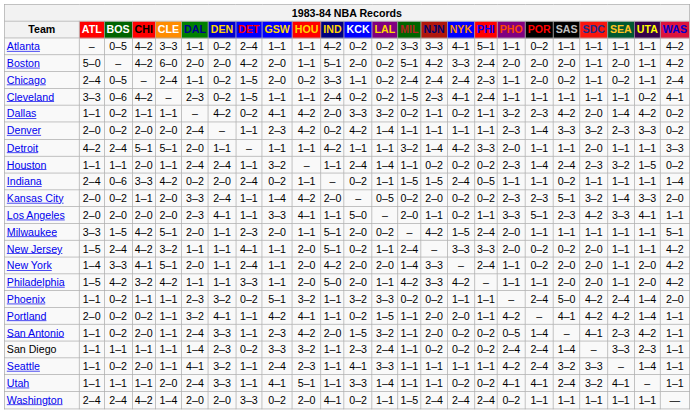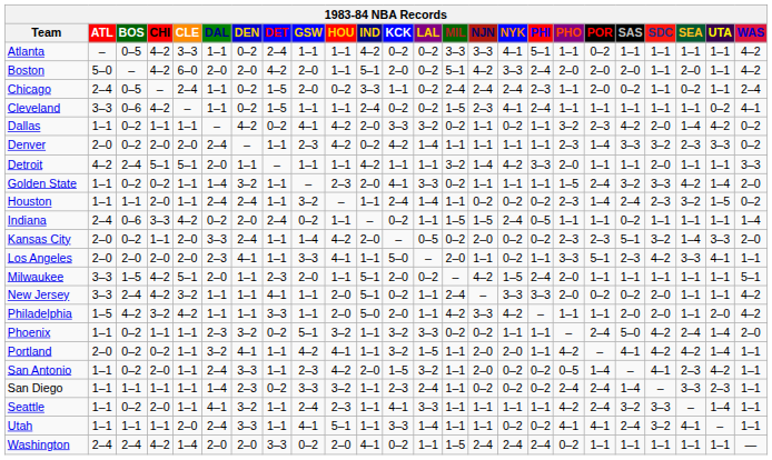 <table class="wikitable" style="font-size:95%; text-align:center;">
 <tr>
 <th colspan=24>1983-84 NBA Records</th>
 </tr>
 <tr>
 <th width=100>Team</th>
 <th style="background:#FF0000;color:#FFFFFF;width=35">ATL</th>
 <th style="background:#006400;color:#FFFFFF;width=35">BOS</th>
 <th style="background:#FF0000;color:#000000;width=35">CHI</th>
 <th style="background:#FF8C00;color:#FFFFFF;width=35">CLE</th>
 <th style="background:#008000;color:#00008B;width=35">DAL</th>
 <th style="background:#0000CD;color:#FFD700;width=35">DEN</th>
 <th style="background:#0000FF;color:#FF0000;width=35">DET</th>
 <th style="background:#0000FF;color:#FFD700;width=35">GSW</th>
 <th style="background:#FF0000;color:#FFD700;width=35">HOU</th>
 <th style="background:#000080;color:#FFD700;width=35">IND</th>
 <th style="background:#0000FF;color:#FFFFFF;width=35">KCK</th>
 <th style="background:#800080;color:#FFD700;width=35">LAL</th>
 <th style="background:#006400;color:#B22222;width=35">MIL</th>
 <th style="background:#B0170C;color:#00056D;width=35">NJN</th>
 <th style="background:#0000FF;color:#FF8C00;width=35">NYK</th>
 <th style="background:#FF0000;color:#0000FF;width=35">PHI</th>
 <th style="background:#800080;color:#FF4500;width=35">PHO</th>
 <th style="background:#000000;color:#FF0000;width=35">POR</th>
 <th style="background:#000000;color:#C0C0C0;width=35">SAS</th>
 <th style="background:#F9160D;color:#1A2E8B;width=35">SDC</th>
 <th style="background:#005831;color:#FFC322;width=35">SEA</th>
 <th style="background:#36004A;color:#FFFF00;width=35">UTA</th>
 <th style="background:#DC143C;color:#0000CD;width=35">WAS</th>
 </tr>
 <tr>
 <td style="text-align:left;"><a href='#'>Atlanta</a></td>
 <td>–</td>
 <td>0–5</td>
 <td>4–2</td>
 <td>3–3</td>
 <td>1–1</td>
 <td>0–2</td>
 <td>2–4</td>
 <td>1–1</td>
 <td>1–1</td>
 <td>4–2</td>
 <td>0–2</td>
 <td>0–2</td>
 <td>3–3</td>
 <td>3–3</td>
 <td>4–1</td>
 <td>5–1</td>
 <td>1–1</td>
 <td>0–2</td>
 <td>1–1</td>
 <td>1–1</td>
 <td>1–1</td>
 <td>1–1</td>
 <td>4–2</td>
 </tr>
 <tr>
 <td style="text-align:left;"><a href='#'>Boston</a></td>
 <td>5–0</td>
 <td>–</td>
 <td>4–2</td>
 <td>6–0</td>
 <td>2–0</td>
 <td>2–0</td>
 <td>4–2</td>
 <td>2–0</td>
 <td>1–1</td>
 <td>5–1</td>
 <td>2–0</td>
 <td>0–2</td>
 <td>5–1</td>
 <td>4–2</td>
 <td>3–3</td>
 <td>2–4</td>
 <td>2–0</td>
 <td>2–0</td>
 <td>2–0</td>
 <td>1–1</td>
 <td>2–0</td>
 <td>1–1</td>
 <td>4–2</td>
 </tr>
 <tr>
 <td style="text-align:left;"><a href='#'>Chicago</a></td>
 <td>2–4</td>
 <td>0–5</td>
 <td>–</td>
 <td>2–4</td>
 <td>1–1</td>
 <td>0–2</td>
 <td>1–5</td>
 <td>2–0</td>
 <td>0–2</td>
 <td>3–3</td>
 <td>1–1</td>
 <td>0–2</td>
 <td>2–4</td>
 <td>2–4</td>
 <td>2–4</td>
 <td>2–3</td>
 <td>1–1</td>
 <td>2–0</td>
 <td>0–2</td>
 <td>1–1</td>
 <td>0–2</td>
 <td>1–1</td>
 <td>2–4</td>
 </tr>
 <tr>
 <td style="text-align:left;"><a href='#'>Cleveland</a></td>
 <td>3–3</td>
 <td>0–6</td>
 <td>4–2</td>
 <td>–</td>
-<td>2–3</td>
+<td>1–1</td>
 <td>0–2</td>
 <td>1–5</td>
 <td>1–1</td>
 <td>1–1</td>
 <td>2–4</td>
 <td>0–2</td>
 <td>0–2</td>
 <td>1–5</td>
 <td>2–3</td>
 <td>4–1</td>
 <td>2–4</td>
 <td>1–1</td>
 <td>1–1</td>
 <td>1–1</td>
 <td>1–1</td>
 <td>1–1</td>
 <td>0–2</td>
 <td>4–1</td>
 </tr>
 <tr>
 <td style="text-align:left;"><a href='#'>Dallas</a></td>
 <td>1–1</td>
 <td>0–2</td>
 <td>1–1</td>
 <td>1–1</td>
 <td>–</td>
 <td>4–2</td>
 <td>0–2</td>
 <td>4–1</td>
 <td>4–2</td>
 <td>2–0</td>
 <td>3–3</td>
 <td>3–2</td>
 <td>0–2</td>
 <td>1–1</td>
 <td>0–2</td>
 <td>1–1</td>
 <td>3–2</td>
 <td>2–3</td>
 <td>4–2</td>
 <td>2–0</td>
 <td>1–4</td>
 <td>4–2</td>
 <td>0–2</td>
 </tr>
 <tr>
 <td style="text-align:left;"><a href='#'>Denver</a></td>
 <td>2–0</td>
 <td>0–2</td>
 <td>2–0</td>
 <td>2–0</td>
 <td>2–4</td>
 <td>–</td>
 <td>1–1</td>
 <td>2–3</td>
 <td>4–2</td>
 <td>0–2</td>
 <td>4–2</td>
 <td>1–4</td>
 <td>1–1</td>
 <td>1–1</td>
 <td>1–1</td>
 <td>1–1</td>
 <td>2–3</td>
 <td>1–4</td>
 <td>3–3</td>
 <td>3–2</td>
 <td>2–3</td>
 <td>3–3</td>
 <td>0–2</td>
 </tr>
 <tr>
 <td style="text-align:left;"><a href='#'>Detroit</a></td>
 <td>4–2</td>
 <td>2–4</td>
 <td>5–1</td>
 <td>5–1</td>
 <td>2–0</td>
 <td>1–1</td>
 <td>–</td>
 <td>1–1</td>
 <td>1–1</td>
 <td>4–2</td>
 <td>1–1</td>
 <td>1–1</td>
 <td>3–2</td>
 <td>1–4</td>
 <td>4–2</td>
 <td>3–3</td>
 <td>2–0</td>
 <td>1–1</td>
 <td>1–1</td>
 <td>2–0</td>
 <td>1–1</td>
 <td>1–1</td>
 <td>3–3</td>
+</tr>
+<tr>
+<td style="text-align:left;"><a href='#'>Golden State</a></td>
+<td>1–1</td>
+<td>0–2</td>
+<td>0–2</td>
+<td>1–1</td>
+<td>1–4</td>
+<td>3–2</td>
+<td>1–1</td>
+<td>–</td>
+<td>2–3</td>
+<td>2–0</td>
+<td>4–1</td>
+<td>3–3</td>
+<td>0–2</td>
+<td>1–1</td>
+<td>1–1</td>
+<td>1–1</td>
+<td>1–5</td>
+<td>2–4</td>
+<td>3–2</td>
+<td>3–3</td>
+<td>4–2</td>
+<td>1–4</td>
+<td>2–0</td>
 </tr>
 <tr>
 <td style="text-align:left;"><a href='#'>Houston</a></td>
 <td>1–1</td>
 <td>1–1</td>
 <td>2–0</td>
 <td>1–1</td>
 <td>2–4</td>
 <td>2–4</td>
 <td>1–1</td>
 <td>3–2</td>
 <td>–</td>
 <td>1–1</td>
 <td>2–4</td>
 <td>1–4</td>
 <td>1–1</td>
 <td>0–2</td>
 <td>0–2</td>
 <td>0–2</td>
 <td>2–3</td>
 <td>1–4</td>
 <td>2–4</td>
 <td>2–3</td>
 <td>3–2</td>
 <td>1–5</td>
 <td>0–2</td>
 </tr>
 <tr>
 <td style="text-align:left;"><a href='#'>Indiana</a></td>
 <td>2–4</td>
 <td>0–6</td>
 <td>3–3</td>
 <td>4–2</td>
 <td>0–2</td>
 <td>2–0</td>
 <td>2–4</td>
 <td>0–2</td>
 <td>1–1</td>
 <td>–</td>
 <td>0–2</td>
 <td>1–1</td>
 <td>1–5</td>
 <td>1–5</td>
 <td>2–4</td>
 <td>0–5</td>
 <td>1–1</td>
 <td>1–1</td>
 <td>0–2</td>
 <td>1–1</td>
 <td>1–1</td>
 <td>1–1</td>
 <td>1–4</td>
 </tr>
 <tr>
 <td style="text-align:left;"><a href='#'>Kansas City</a></td>
 <td>2–0</td>
 <td>0–2</td>
 <td>1–1</td>
 <td>2–0</td>
 <td>3–3</td>
 <td>2–4</td>
 <td>1–1</td>
 <td>1–4</td>
 <td>4–2</td>
 <td>2–0</td>
 <td>–</td>
 <td>0–5</td>
 <td>0–2</td>
 <td>2–0</td>
 <td>0–2</td>
 <td>0–2</td>
 <td>2–3</td>
 <td>2–3</td>
 <td>5–1</td>
 <td>3–2</td>
 <td>1–4</td>
 <td>3–3</td>
 <td>2–0</td>
 </tr>
 <tr>
 <td style="text-align:left;"><a href='#'>Los Angeles</a></td>
 <td>2–0</td>
 <td>2–0</td>
 <td>2–0</td>
 <td>2–0</td>
 <td>2–3</td>
 <td>4–1</td>
 <td>1–1</td>
 <td>3–3</td>
 <td>4–1</td>
 <td>1–1</td>
 <td>5–0</td>
 <td>–</td>
 <td>2–0</td>
 <td>1–1</td>
 <td>0–2</td>
 <td>1–1</td>
 <td>3–3</td>
 <td>5–1</td>
 <td>2–3</td>
 <td>4–2</td>
 <td>3–3</td>
 <td>4–1</td>
 <td>1–1</td>
 </tr>
 <tr>
 <td style="text-align:left;"><a href='#'>Milwaukee</a></td>
 <td>3–3</td>
 <td>1–5</td>
 <td>4–2</td>
 <td>5–1</td>
 <td>2–0</td>
 <td>1–1</td>
 <td>2–3</td>
 <td>2–0</td>
 <td>1–1</td>
 <td>5–1</td>
 <td>2–0</td>
 <td>0–2</td>
 <td>–</td>
 <td>4–2</td>
 <td>1–5</td>
 <td>2–4</td>
 <td>2–0</td>
 <td>1–1</td>
 <td>1–1</td>
 <td>1–1</td>
 <td>1–1</td>
 <td>1–1</td>
 <td>5–1</td>
 </tr>
 <tr>
 <td style="text-align:left;"><a href='#'>New Jersey</a></td>
-<td>1–5</td>
+<td>3–3</td>
 <td>2–4</td>
 <td>4–2</td>
 <td>3–2</td>
 <td>1–1</td>
 <td>1–1</td>
 <td>4–1</td>
 <td>1–1</td>
 <td>2–0</td>
 <td>5–1</td>
 <td>0–2</td>
 <td>1–1</td>
 <td>2–4</td>
 <td>–</td>
 <td>3–3</td>
 <td>3–3</td>
 <td>2–0</td>
 <td>0–2</td>
 <td>0–2</td>
 <td>2–0</td>
 <td>1–1</td>
 <td>1–1</td>
-<td>4–2</td>
-</tr>
-<tr>
-<td style="text-align:left;"><a href='#'>New York</a></td>
-<td>1–4</td>
-<td>3–3</td>
-<td>4–1</td>
-<td>5–1</td>
-<td>2–0</td>
-<td>1–1</td>
-<td>2–4</td>
-<td>1–1</td>
-<td>2–0</td>
-<td>4–2</td>
-<td>2–0</td>
-<td>2–0</td>
-<td>1–4</td>
-<td>3–3</td>
-<td>–</td>
-<td>2–4</td>
-<td>1–1</td>
-<td>0–2</td>
-<td>2–0</td>
-<td>2–0</td>
-<td>1–1</td>
-<td>2–0</td>
 <td>4–2</td>
 </tr>
 <tr>
 <td style="text-align:left;"><a href='#'>Philadelphia</a></td>
 <td>1–5</td>
 <td>4–2</td>
 <td>3–2</td>
 <td>4–2</td>
 <td>1–1</td>
 <td>1–1</td>
 <td>3–3</td>
 <td>1–1</td>
 <td>2–0</td>
 <td>5–0</td>
 <td>2–0</td>
 <td>1–1</td>
 <td>4–2</td>
 <td>3–3</td>
 <td>4–2</td>
 <td>–</td>
 <td>1–1</td>
 <td>1–1</td>
 <td>2–0</td>
 <td>2–0</td>
 <td>1–1</td>
 <td>2–0</td>
 <td>4–2</td>
 </tr>
 <tr>
 <td style="text-align:left;"><a href='#'>Phoenix</a></td>
 <td>1–1</td>
 <td>0–2</td>
 <td>1–1</td>
 <td>1–1</td>
 <td>2–3</td>
 <td>3–2</td>
 <td>0–2</td>
 <td>5–1</td>
 <td>3–2</td>
 <td>1–1</td>
 <td>3–2</td>
 <td>3–3</td>
 <td>0–2</td>
 <td>0–2</td>
 <td>1–1</td>
 <td>1–1</td>
 <td>–</td>
 <td>2–4</td>
 <td>5–0</td>
 <td>4–2</td>
 <td>2–4</td>
 <td>1–4</td>
 <td>2–0</td>
 </tr>
 <tr>
 <td style="text-align:left;"><a href='#'>Portland</a></td>
 <td>2–0</td>
 <td>0–2</td>
 <td>0–2</td>
 <td>1–1</td>
 <td>3–2</td>
 <td>4–1</td>
 <td>1–1</td>
 <td>4–2</td>
 <td>4–1</td>
 <td>1–1</td>
-<td>0–2</td>
+<td>3–2</td>
 <td>1–5</td>
 <td>1–1</td>
 <td>2–0</td>
 <td>2–0</td>
 <td>1–1</td>
 <td>4–2</td>
 <td>–</td>
 <td>4–1</td>
 <td>4–2</td>
 <td>4–2</td>
 <td>1–4</td>
 <td>1–1</td>
 </tr>
 <tr>
 <td style="text-align:left;"><a href='#'>San Antonio</a></td>
 <td>1–1</td>
 <td>0–2</td>
 <td>2–0</td>
 <td>1–1</td>
 <td>2–4</td>
 <td>3–3</td>
 <td>1–1</td>
 <td>2–3</td>
 <td>4–2</td>
 <td>2–0</td>
 <td>1–5</td>
 <td>3–2</td>
 <td>1–1</td>
 <td>2–0</td>
 <td>0–2</td>
 <td>0–2</td>
 <td>0–5</td>
 <td>1–4</td>
 <td>–</td>
 <td>4–1</td>
 <td>2–3</td>
 <td>4–2</td>
 <td>1–1</td>
 </tr>
 <tr>
 <td style="text-align:left;">San Diego</td>
 <td>1–1</td>
 <td>1–1</td>
 <td>1–1</td>
 <td>1–1</td>
 <td>1–4</td>
 <td>2–3</td>
 <td>0–2</td>
 <td>3–3</td>
 <td>3–2</td>
 <td>1–1</td>
 <td>2–3</td>
 <td>2–4</td>
 <td>1–1</td>
 <td>0–2</td>
 <td>0–2</td>
 <td>0–2</td>
 <td>2–4</td>
 <td>2–4</td>
 <td>1–4</td>
 <td>–</td>
 <td>3–3</td>
 <td>2–3</td>
 <td>1–1</td>
 </tr>
 <tr>
 <td style="text-align:left;"><a href='#'>Seattle</a></td>
 <td>1–1</td>
 <td>0–2</td>
 <td>2–0</td>
 <td>1–1</td>
 <td>4–1</td>
 <td>3–2</td>
 <td>1–1</td>
 <td>2–4</td>
 <td>2–3</td>
 <td>1–1</td>
 <td>4–1</td>
 <td>3–3</td>
 <td>1–1</td>
 <td>1–1</td>
 <td>1–1</td>
 <td>1–1</td>
 <td>4–2</td>
 <td>2–4</td>
 <td>3–2</td>
 <td>3–3</td>
 <td>–</td>
 <td>1–4</td>
 <td>1–1</td>
 </tr>
 <tr>
 <td style="text-align:left;"><a href='#'>Utah</a></td>
 <td>1–1</td>
 <td>1–1</td>
 <td>1–1</td>
 <td>2–0</td>
 <td>2–4</td>
 <td>3–3</td>
 <td>1–1</td>
 <td>4–1</td>
 <td>5–1</td>
 <td>1–1</td>
 <td>3–3</td>
 <td>1–4</td>
 <td>1–1</td>
 <td>1–1</td>
 <td>0–2</td>
 <td>0–2</td>
 <td>4–1</td>
 <td>4–1</td>
 <td>2–4</td>
 <td>3–2</td>
 <td>4–1</td>
 <td>–</td>
 <td>1–1</td>
 </tr>
 <tr>
 <td style="text-align:left;"><a href='#'>Washington</a></td>
 <td>2–4</td>
 <td>2–4</td>
 <td>4–2</td>
 <td>1–4</td>
 <td>2–0</td>
 <td>2–0</td>
 <td>3–3</td>
 <td>0–2</td>
 <td>2–0</td>
 <td>4–1</td>
 <td>0–2</td>
 <td>1–1</td>
 <td>1–5</td>
 <td>2–4</td>
 <td>2–4</td>
 <td>2–4</td>
 <td>0–2</td>
 <td>1–1</td>
 <td>1–1</td>
 <td>1–1</td>
 <td>1–1</td>
 <td>1–1</td>
 <td>—</td>
 </tr>
 </table>
